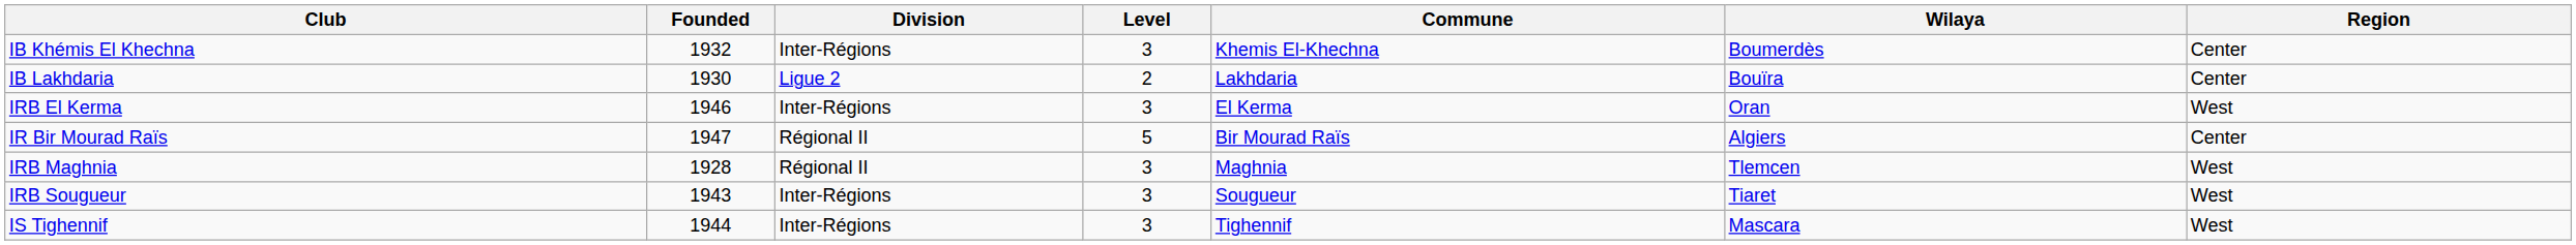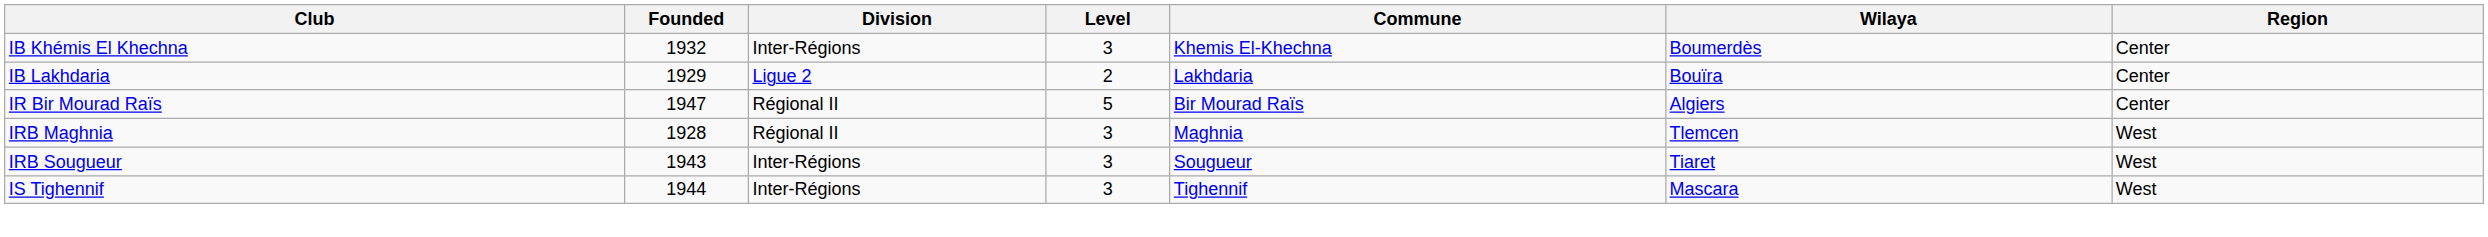 <table class="wikitable sortable" width=100% style="font-size:90%">
 <tr>
 <th width=25%>Club</th>
 <th width=5%>Founded</th>
 <th width=12%>Division</th>
 <th width=5%>Level</th>
 <th width=20%>Commune</th>
 <th width=18%>Wilaya</th>
 <th width=18%>Region</th>
 </tr>
 <tr>
 <td><a href='#'>IB Khémis El Khechna</a></td>
 <td align=center>1932</td>
 <td>Inter-Régions</td>
 <td align=center>3</td>
 <td><a href='#'>Khemis El-Khechna</a></td>
 <td><a href='#'>Boumerdès</a></td>
 <td>Center</td>
 </tr>
 <tr>
 <td><a href='#'>IB Lakhdaria</a></td>
-<td align=center>1930</td>
+<td align=center>1929</td>
 <td><a href='#'>Ligue 2</a></td>
 <td align=center>2</td>
 <td><a href='#'>Lakhdaria</a></td>
 <td><a href='#'>Bouïra</a></td>
 <td>Center</td>
-</tr>
-<tr>
-<td><a href='#'>IRB El Kerma</a></td>
-<td align=center>1946</td>
-<td>Inter-Régions</td>
-<td align=center>3</td>
-<td><a href='#'>El Kerma</a></td>
-<td><a href='#'>Oran</a></td>
-<td>West</td>
 </tr>
 <tr>
 <td><a href='#'>IR Bir Mourad Raïs</a></td>
 <td align=center>1947</td>
 <td>Régional II</td>
 <td align=center>5</td>
 <td><a href='#'>Bir Mourad Raïs</a></td>
 <td><a href='#'>Algiers</a></td>
 <td>Center</td>
 </tr>
 <tr>
 <td><a href='#'>IRB Maghnia</a></td>
 <td align=center>1928</td>
 <td>Régional II</td>
 <td align=center>3</td>
 <td><a href='#'>Maghnia</a></td>
 <td><a href='#'>Tlemcen</a></td>
 <td>West</td>
 </tr>
 <tr>
 <td><a href='#'>IRB Sougueur</a></td>
 <td align=center>1943</td>
 <td>Inter-Régions</td>
 <td align=center>3</td>
 <td><a href='#'>Sougueur</a></td>
 <td><a href='#'>Tiaret</a></td>
 <td>West</td>
 </tr>
 <tr>
 <td><a href='#'>IS Tighennif</a></td>
 <td align=center>1944</td>
 <td>Inter-Régions</td>
 <td align=center>3</td>
 <td><a href='#'>Tighennif</a></td>
 <td><a href='#'>Mascara</a></td>
 <td>West</td>
 </tr>
 </table>
